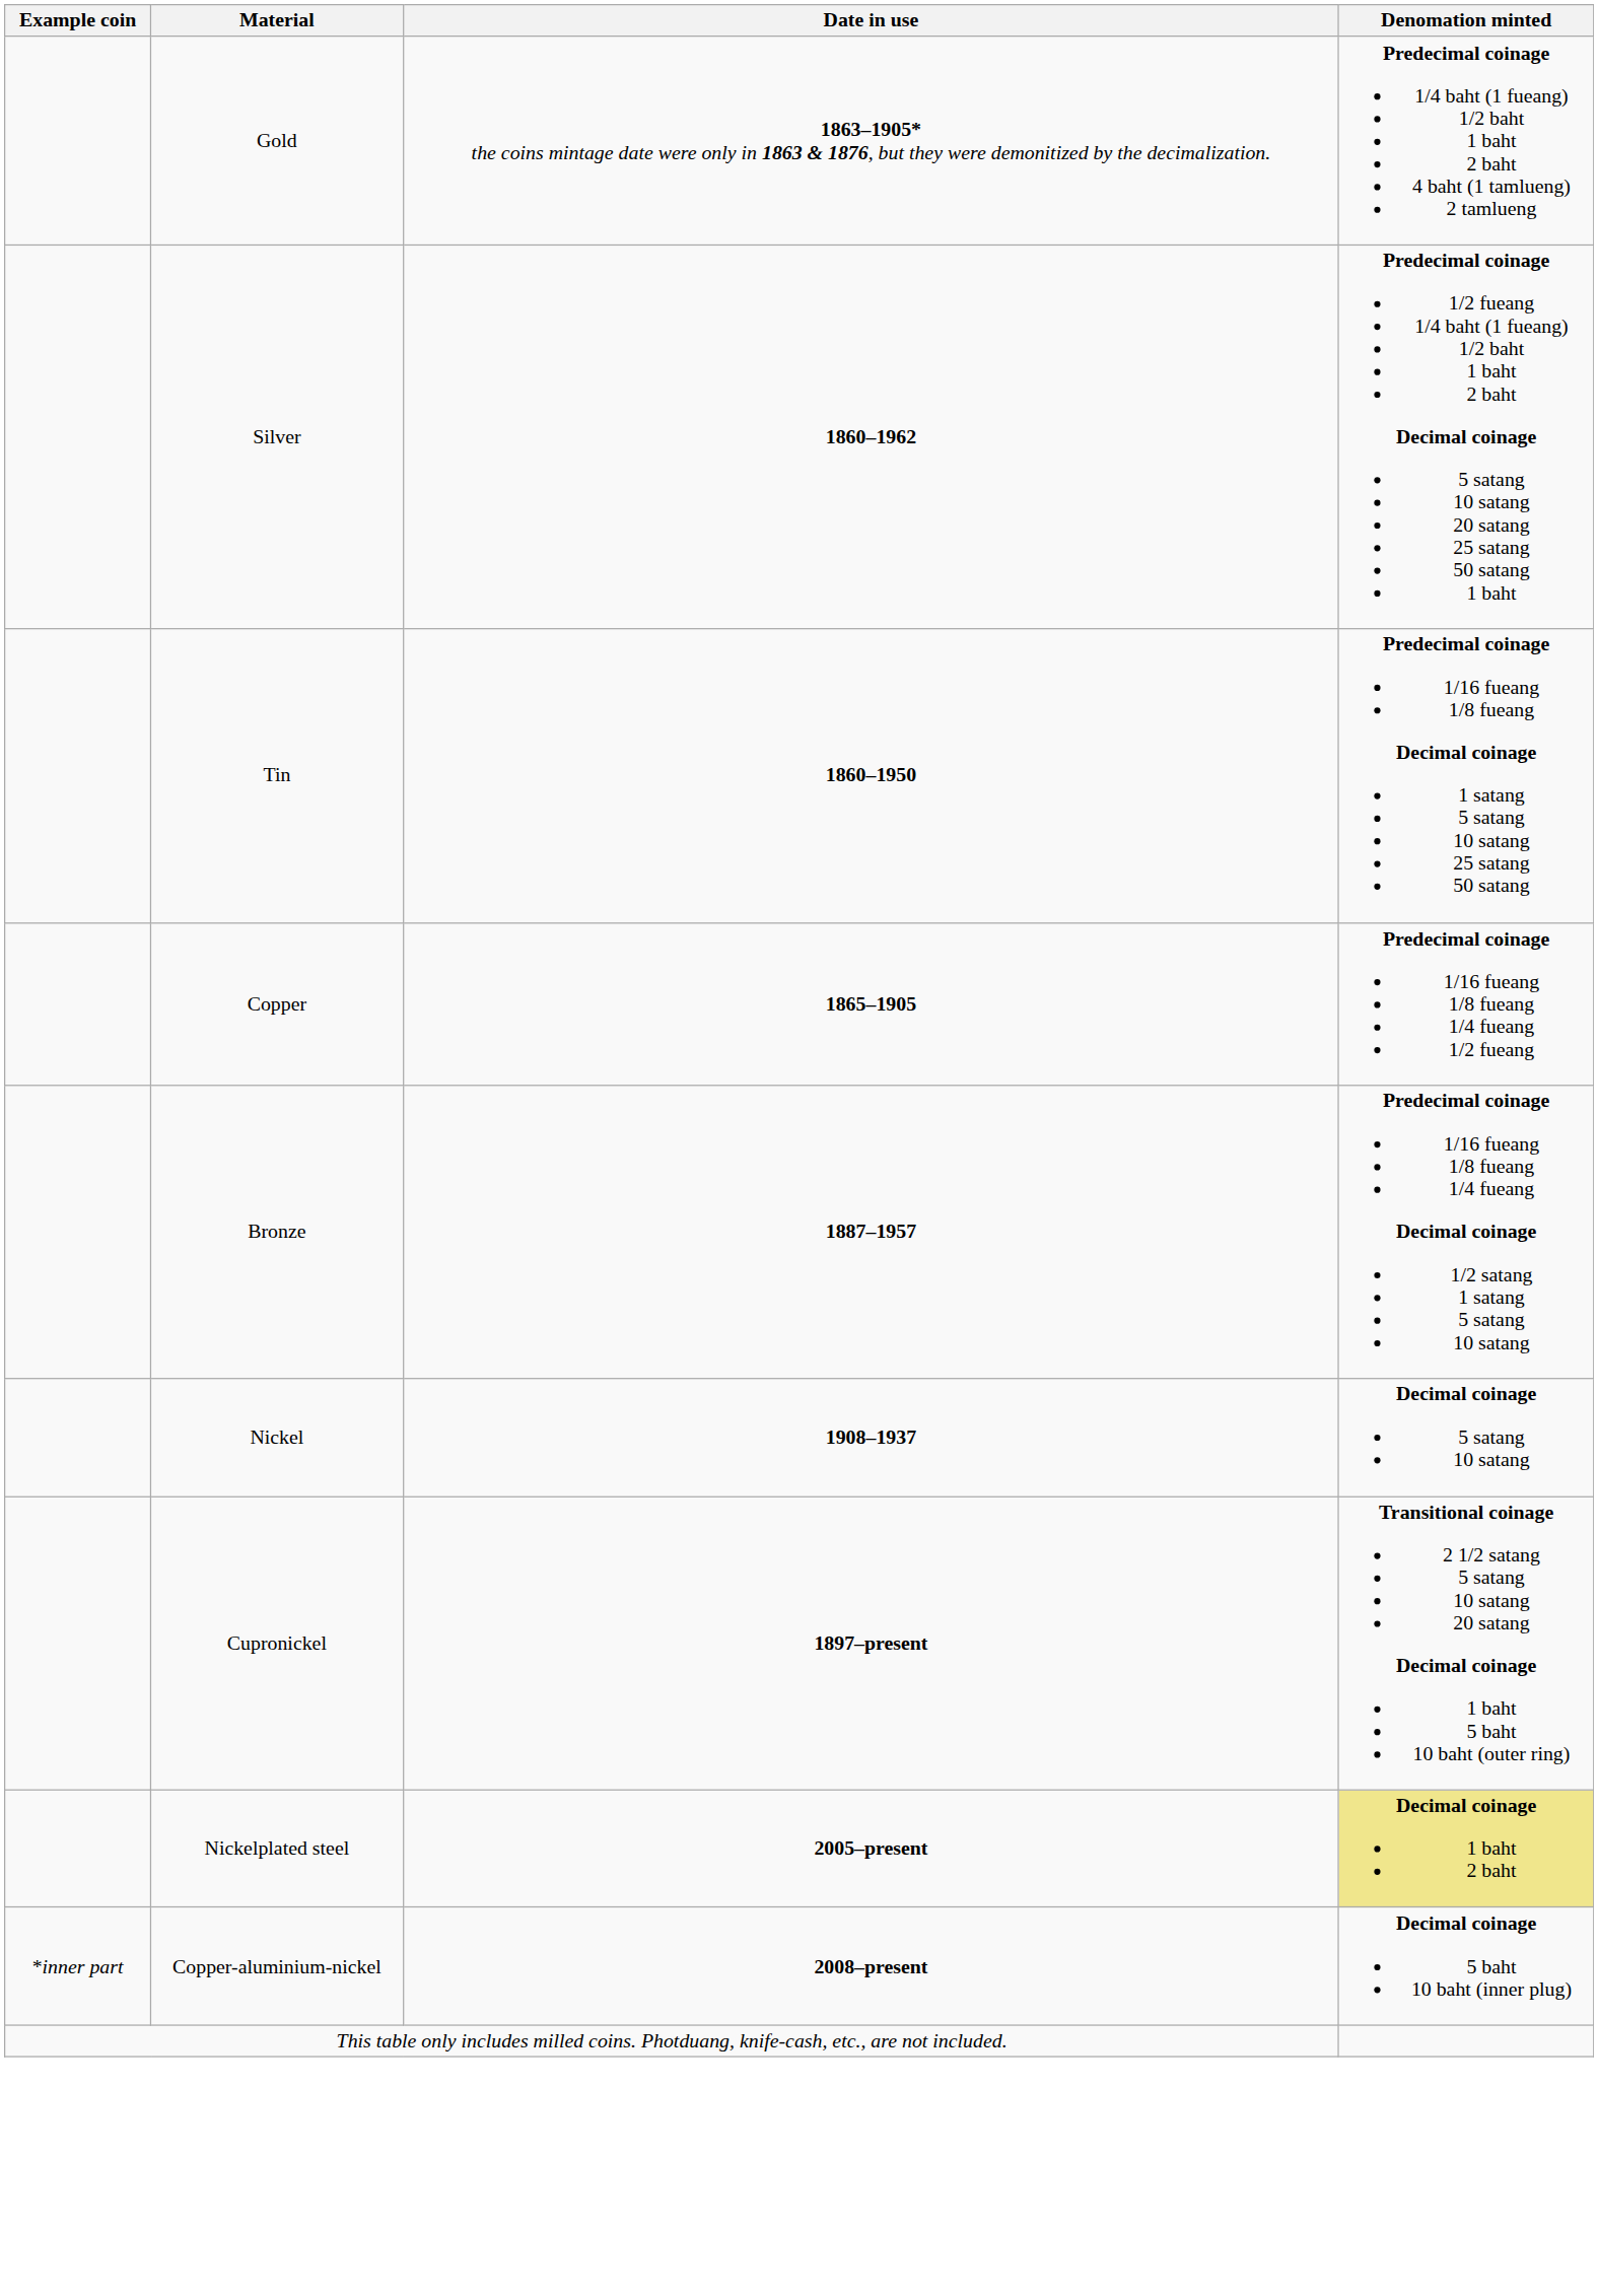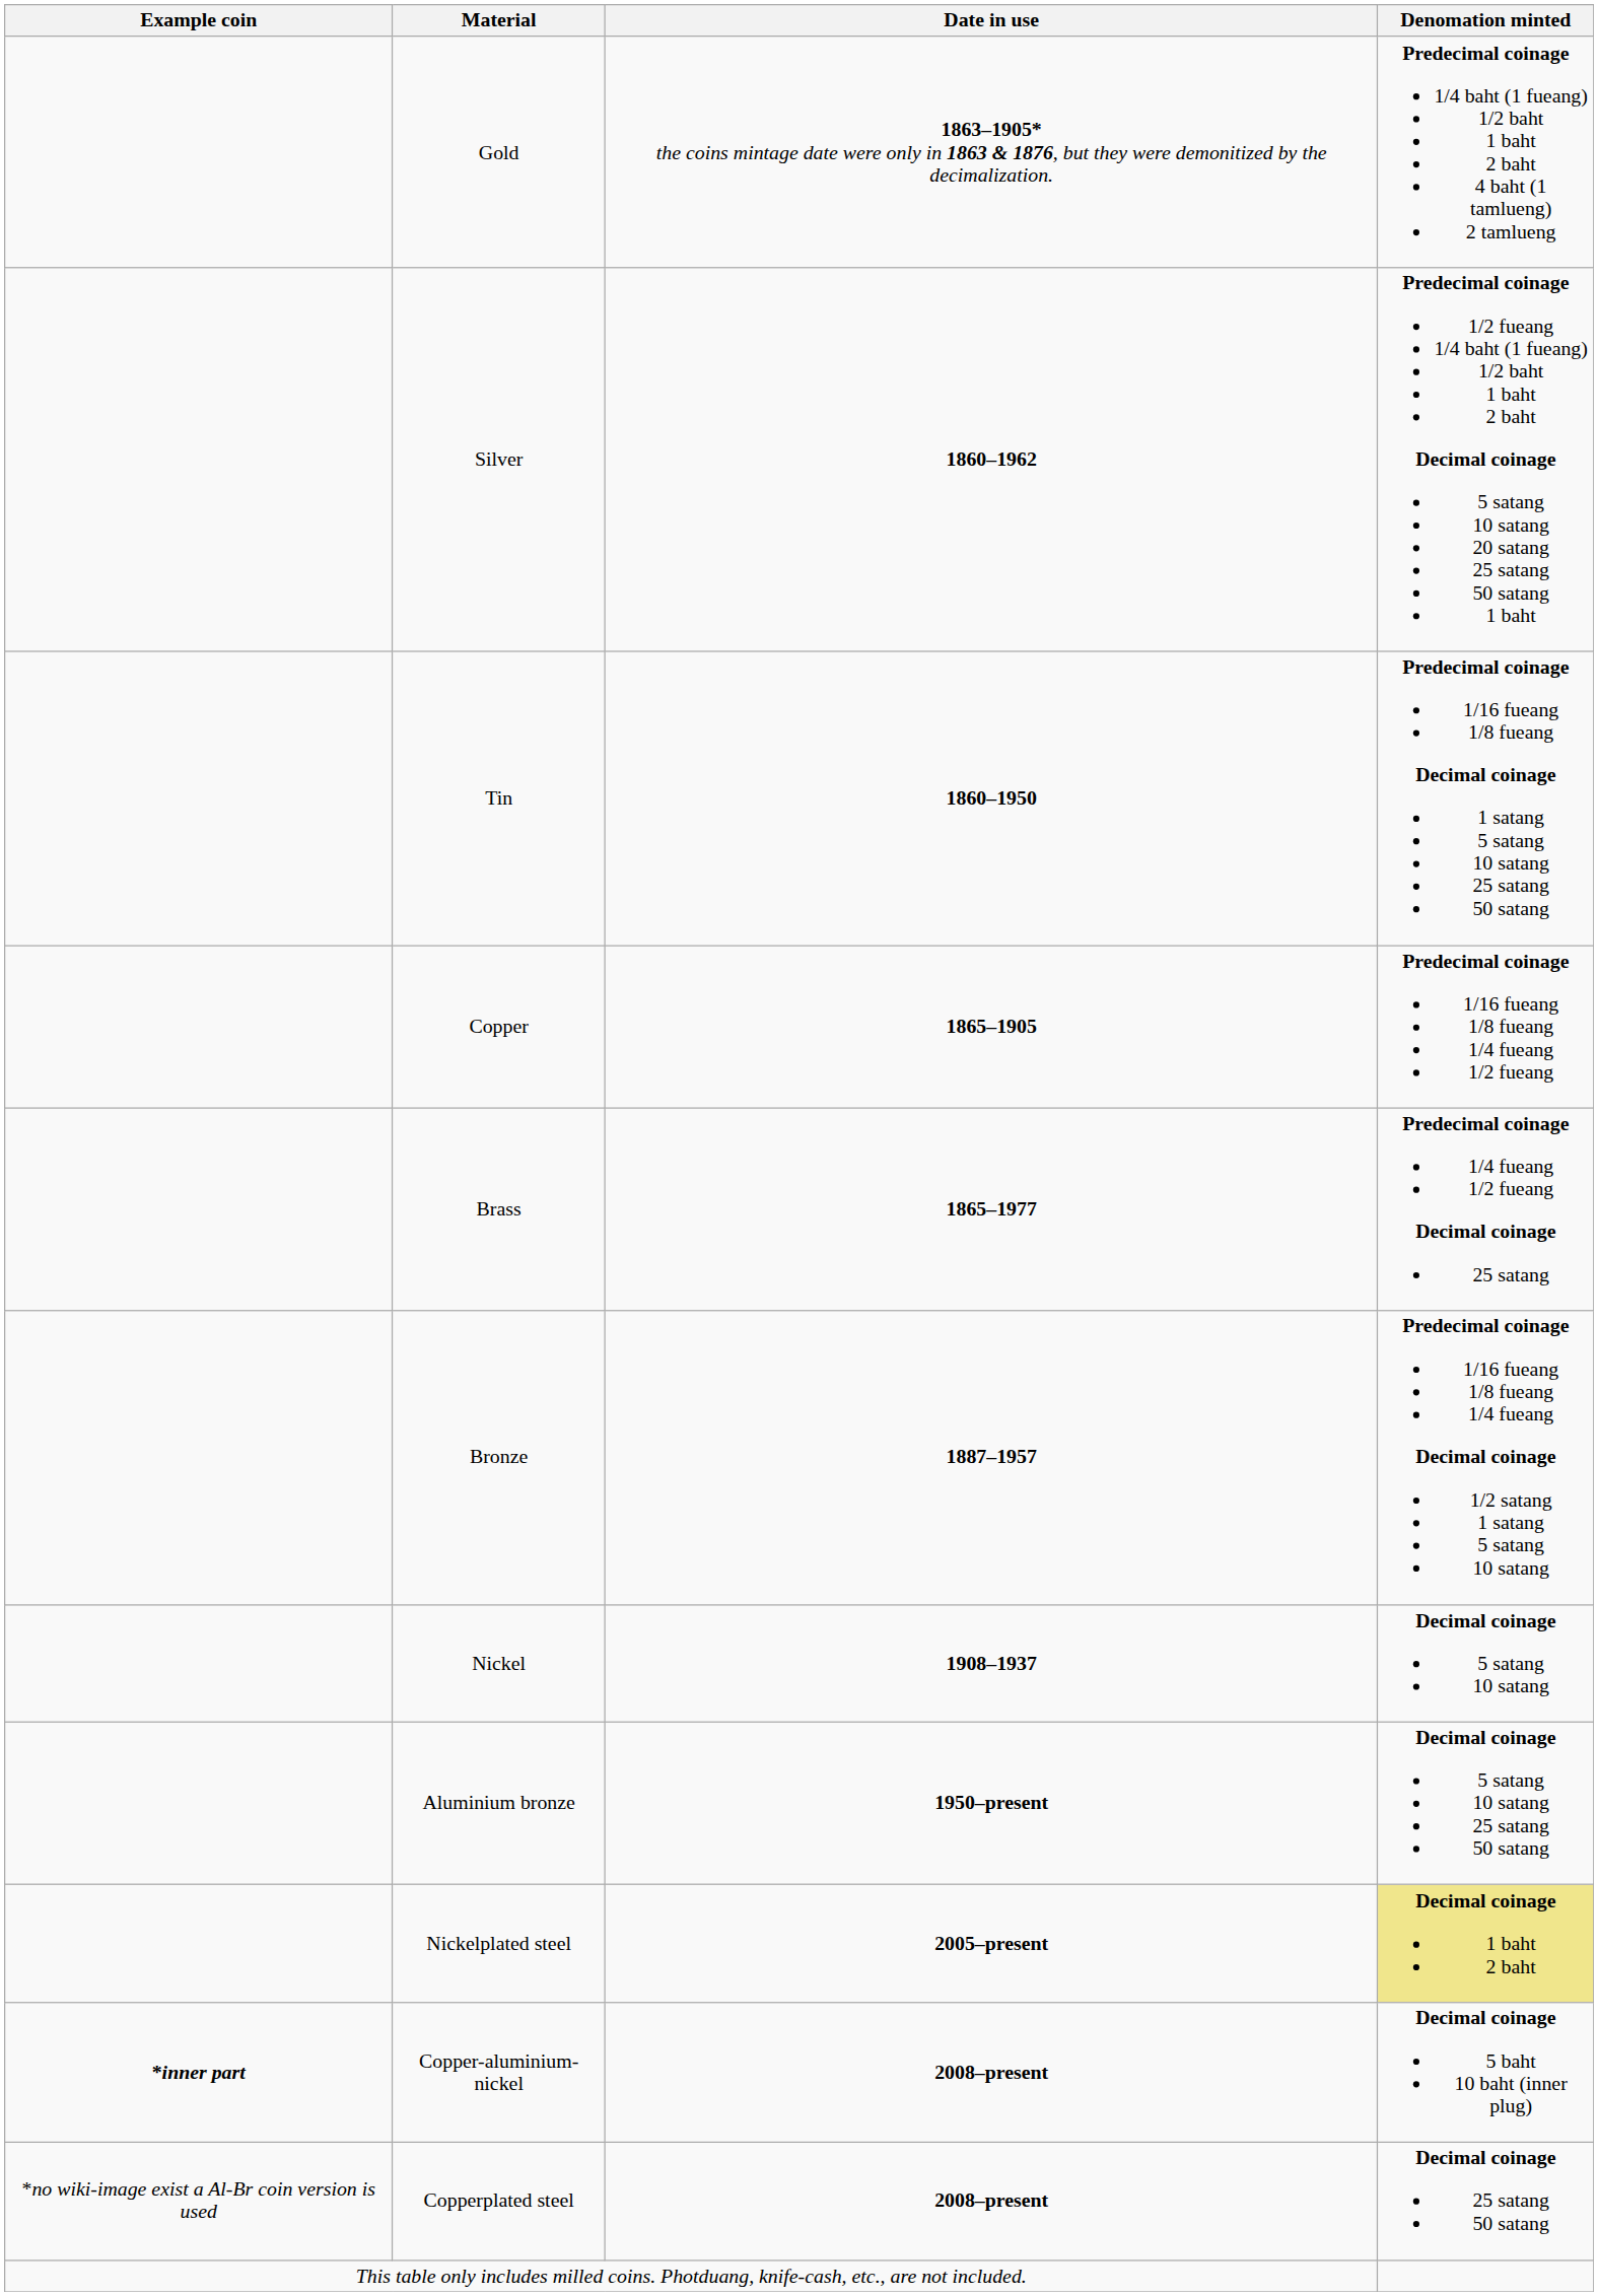 <table class="wikitable" style="width:100%; text-align: center">
 <tr>
 <th>Example coin</th>
 <th>Material</th>
 <th>Date in use</th>
 <th>Denomation minted</th>
 </tr>
 <tr>
 <td></td>
 <td>Gold</td>
 <td><strong>1863–1905*</strong><br><em>the coins mintage date were only in <strong>1863 & 1876</strong>, but they were demonitized by the decimalization.</em></td>
 <td><strong>Predecimal coinage</strong><br><ul><li>1/4 baht (1 fueang)</li><li>1/2 baht</li><li>1 baht</li><li>2 baht</li><li>4 baht (1 tamlueng)</li><li>2 tamlueng</li></ul></td>
 </tr>
 <tr>
 <td></td>
 <td>Silver</td>
 <td><strong>1860–1962</strong></td>
 <td><strong>Predecimal coinage</strong><br><ul><li>1/2 fueang</li><li>1/4 baht (1 fueang)</li><li>1/2 baht</li><li>1 baht</li><li>2 baht</li></ul><strong>Decimal coinage</strong><ul><li>5 satang</li><li>10 satang</li><li>20 satang</li><li>25 satang</li><li>50 satang</li><li>1 baht</li></ul></td>
 </tr>
 <tr>
 <td></td>
 <td>Tin</td>
 <td><strong>1860–1950</strong></td>
 <td><strong>Predecimal coinage</strong><br><ul><li>1/16 fueang</li><li>1/8 fueang</li></ul><strong>Decimal coinage</strong><ul><li>1 satang</li><li>5 satang</li><li>10 satang</li><li>25 satang</li><li>50 satang</li></ul></td>
 </tr>
 <tr>
 <td></td>
 <td>Copper</td>
 <td><strong>1865–1905</strong></td>
 <td><strong>Predecimal coinage</strong><br><ul><li>1/16 fueang</li><li>1/8 fueang</li><li>1/4 fueang</li><li>1/2 fueang</li></ul></td>
 </tr>
 <tr>
 <td></td>
+<td>Brass</td>
+<td><strong>1865–1977</strong></td>
+<td><strong>Predecimal coinage</strong><br><ul><li>1/4 fueang</li><li>1/2 fueang</li></ul><strong>Decimal coinage</strong><ul><li>25 satang</li></ul></td>
+</tr>
+<tr>
+<td></td>
 <td>Bronze</td>
 <td><strong>1887–1957</strong></td>
 <td><strong>Predecimal coinage</strong><br><ul><li>1/16 fueang</li><li>1/8 fueang</li><li>1/4 fueang</li></ul><strong>Decimal coinage</strong><ul><li>1/2 satang</li><li>1 satang</li><li>5 satang</li><li>10 satang</li></ul></td>
 </tr>
 <tr>
 <td></td>
 <td>Nickel</td>
 <td><strong>1908–1937</strong></td>
 <td><strong>Decimal coinage</strong><br><ul><li>5 satang</li><li>10 satang</li></ul></td>
 </tr>
 <tr>
 <td></td>
-<td>Cupronickel</td>
-<td><strong>1897–present</strong></td>
-<td><strong>Transitional coinage</strong><br><ul><li>2 1/2 satang</li><li>5 satang</li><li>10 satang</li><li>20 satang</li></ul><strong>Decimal coinage</strong><ul><li>1 baht</li><li>5 baht</li><li>10 baht (outer ring)</li></ul></td>
+<td>Aluminium bronze</td>
+<td><strong>1950–present</strong></td>
+<td><strong>Decimal coinage</strong><br><ul><li>5 satang</li><li>10 satang</li><li>25 satang</li><li>50 satang</li></ul></td>
 </tr>
 <tr>
 <td></td>
 <td>Nickelplated steel</td>
 <td><strong>2005–present</strong></td>
 <td style="background: khaki;"><strong>Decimal coinage</strong><br><ul><li>1 baht</li><li>2 baht</li></ul></td>
 </tr>
 <tr>
-<td>*<em>inner part</em></td>
+<td><strong>*<em>inner part</em></strong></td>
 <td>Copper-aluminium-nickel</td>
 <td><strong>2008–present</strong></td>
 <td><strong>Decimal coinage</strong><br><ul><li>5 baht</li><li>10 baht (inner plug)</li></ul></td>
+</tr>
+<tr>
+<td>*<em>no wiki-image exist a Al-Br coin version is used</em></td>
+<td>Copperplated steel</td>
+<td><strong>2008–present</strong></td>
+<td><strong>Decimal coinage</strong><br><ul><li>25 satang</li><li>50 satang</li></ul></td>
 </tr>
 <tr>
 <td colspan="3"><em>This table only includes milled coins. Photduang, knife-cash, etc., are not included.</em></td>
 <td></td>
 </tr>
 </table>
